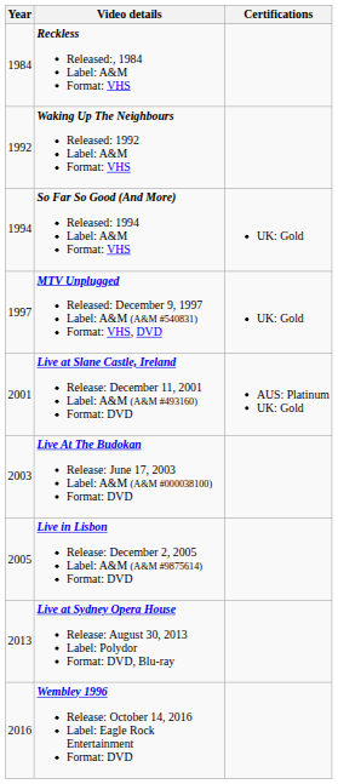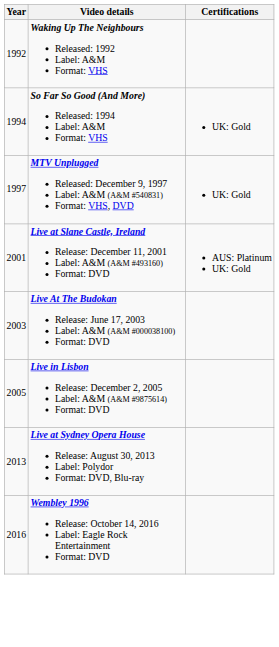 <table class="wikitable">
 <tr>
 <th>Year</th>
 <th width="250">Video details</th>
 <th>Certifications</th>
-</tr>
-<tr>
-<td>1984</td>
-<td align="left"><strong><em>Reckless</em></strong><br><ul><li>Released:, 1984</li><li>Label: A&M</li><li>Format: <a href='#'>VHS</a></li></ul></td>
-<td align=left></td>
 </tr>
 <tr>
 <td>1992</td>
 <td align="left"><strong><em>Waking Up The Neighbours</em></strong><br><ul><li>Released: 1992</li><li>Label: A&M</li><li>Format: <a href='#'>VHS</a></li></ul></td>
 <td align=left></td>
 </tr>
 <tr>
 <td>1994</td>
 <td align="left"><strong><em>So Far So Good (And More)</em></strong><br><ul><li>Released: 1994</li><li>Label: A&M</li><li>Format: <a href='#'>VHS</a></li></ul></td>
 <td align=left><br><ul><li>UK: Gold</li></ul></td>
 </tr>
 <tr>
 <td>1997</td>
 <td align="left"><strong><em><a href='#'>MTV Unplugged</a></em></strong><br><ul><li>Released: December 9, 1997</li><li>Label: A&M <small>(A&M #540831)</small></li><li>Format: <a href='#'>VHS</a>, <a href='#'>DVD</a></li></ul></td>
 <td align=left><br><ul><li>UK: Gold</li></ul></td>
 </tr>
 <tr>
 <td>2001</td>
 <td align="left"><strong><em><a href='#'>Live at Slane Castle, Ireland</a></em></strong><br><ul><li>Release: December 11, 2001</li><li>Label: A&M <small>(A&M #493160)</small></li><li>Format: DVD</li></ul></td>
 <td align=left><br><ul><li>AUS: Platinum</li><li>UK: Gold</li></ul></td>
 </tr>
 <tr>
 <td>2003</td>
 <td align="left"><strong><em><a href='#'>Live At The Budokan</a></em></strong><br><ul><li>Release: June 17, 2003</li><li>Label: A&M <small>(A&M #000038100)</small></li><li>Format: DVD</li></ul></td>
 <td align=left></td>
 </tr>
 <tr>
 <td>2005</td>
 <td align="left"><strong><em><a href='#'>Live in Lisbon</a></em></strong><br><ul><li>Release: December 2, 2005</li><li>Label: A&M <small>(A&M #9875614)</small></li><li>Format: DVD</li></ul></td>
 <td align=left></td>
 </tr>
 <tr>
 <td>2013</td>
 <td align="left"><strong><em><a href='#'>Live at Sydney Opera House</a></em></strong><br><ul><li>Release: August 30, 2013</li><li>Label: Polydor</li><li>Format: DVD, Blu-ray</li></ul></td>
 <td align=left></td>
 </tr>
 <tr>
 <td>2016</td>
 <td align="left"><strong><em><a href='#'>Wembley 1996</a></em></strong><br><ul><li>Release: October 14, 2016</li><li>Label: Eagle Rock Entertainment</li><li>Format: DVD</li></ul></td>
 <td align=left></td>
 </tr>
 </table>
